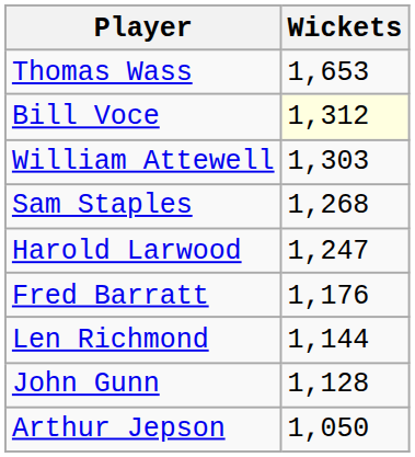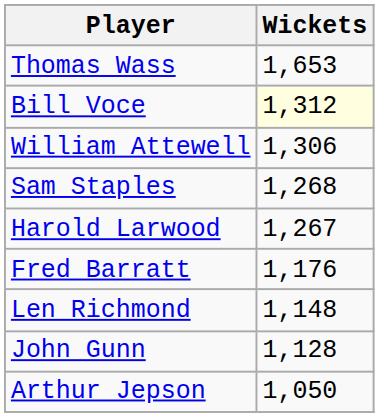 <table class="wikitable">
 <tr>
 <th>Player</th>
 <th>Wickets</th>
 </tr>
 <tr>
 <td><a href='#'>Thomas Wass</a></td>
 <td>1,653</td>
 </tr>
 <tr>
 <td><a href='#'>Bill Voce</a></td>
 <td style="background: lightyellow;">1,312</td>
 </tr>
 <tr>
 <td><a href='#'>William Attewell</a></td>
-<td>1,303</td>
+<td>1,306</td>
 </tr>
 <tr>
 <td><a href='#'>Sam Staples</a></td>
 <td>1,268</td>
 </tr>
 <tr>
 <td><a href='#'>Harold Larwood</a></td>
-<td>1,247</td>
+<td>1,267</td>
 </tr>
 <tr>
 <td><a href='#'>Fred Barratt</a></td>
 <td>1,176</td>
 </tr>
 <tr>
 <td><a href='#'>Len Richmond</a></td>
-<td>1,144</td>
+<td>1,148</td>
 </tr>
 <tr>
 <td><a href='#'>John Gunn</a></td>
 <td>1,128</td>
 </tr>
 <tr>
 <td><a href='#'>Arthur Jepson</a></td>
 <td>1,050</td>
 </tr>
 </table>
